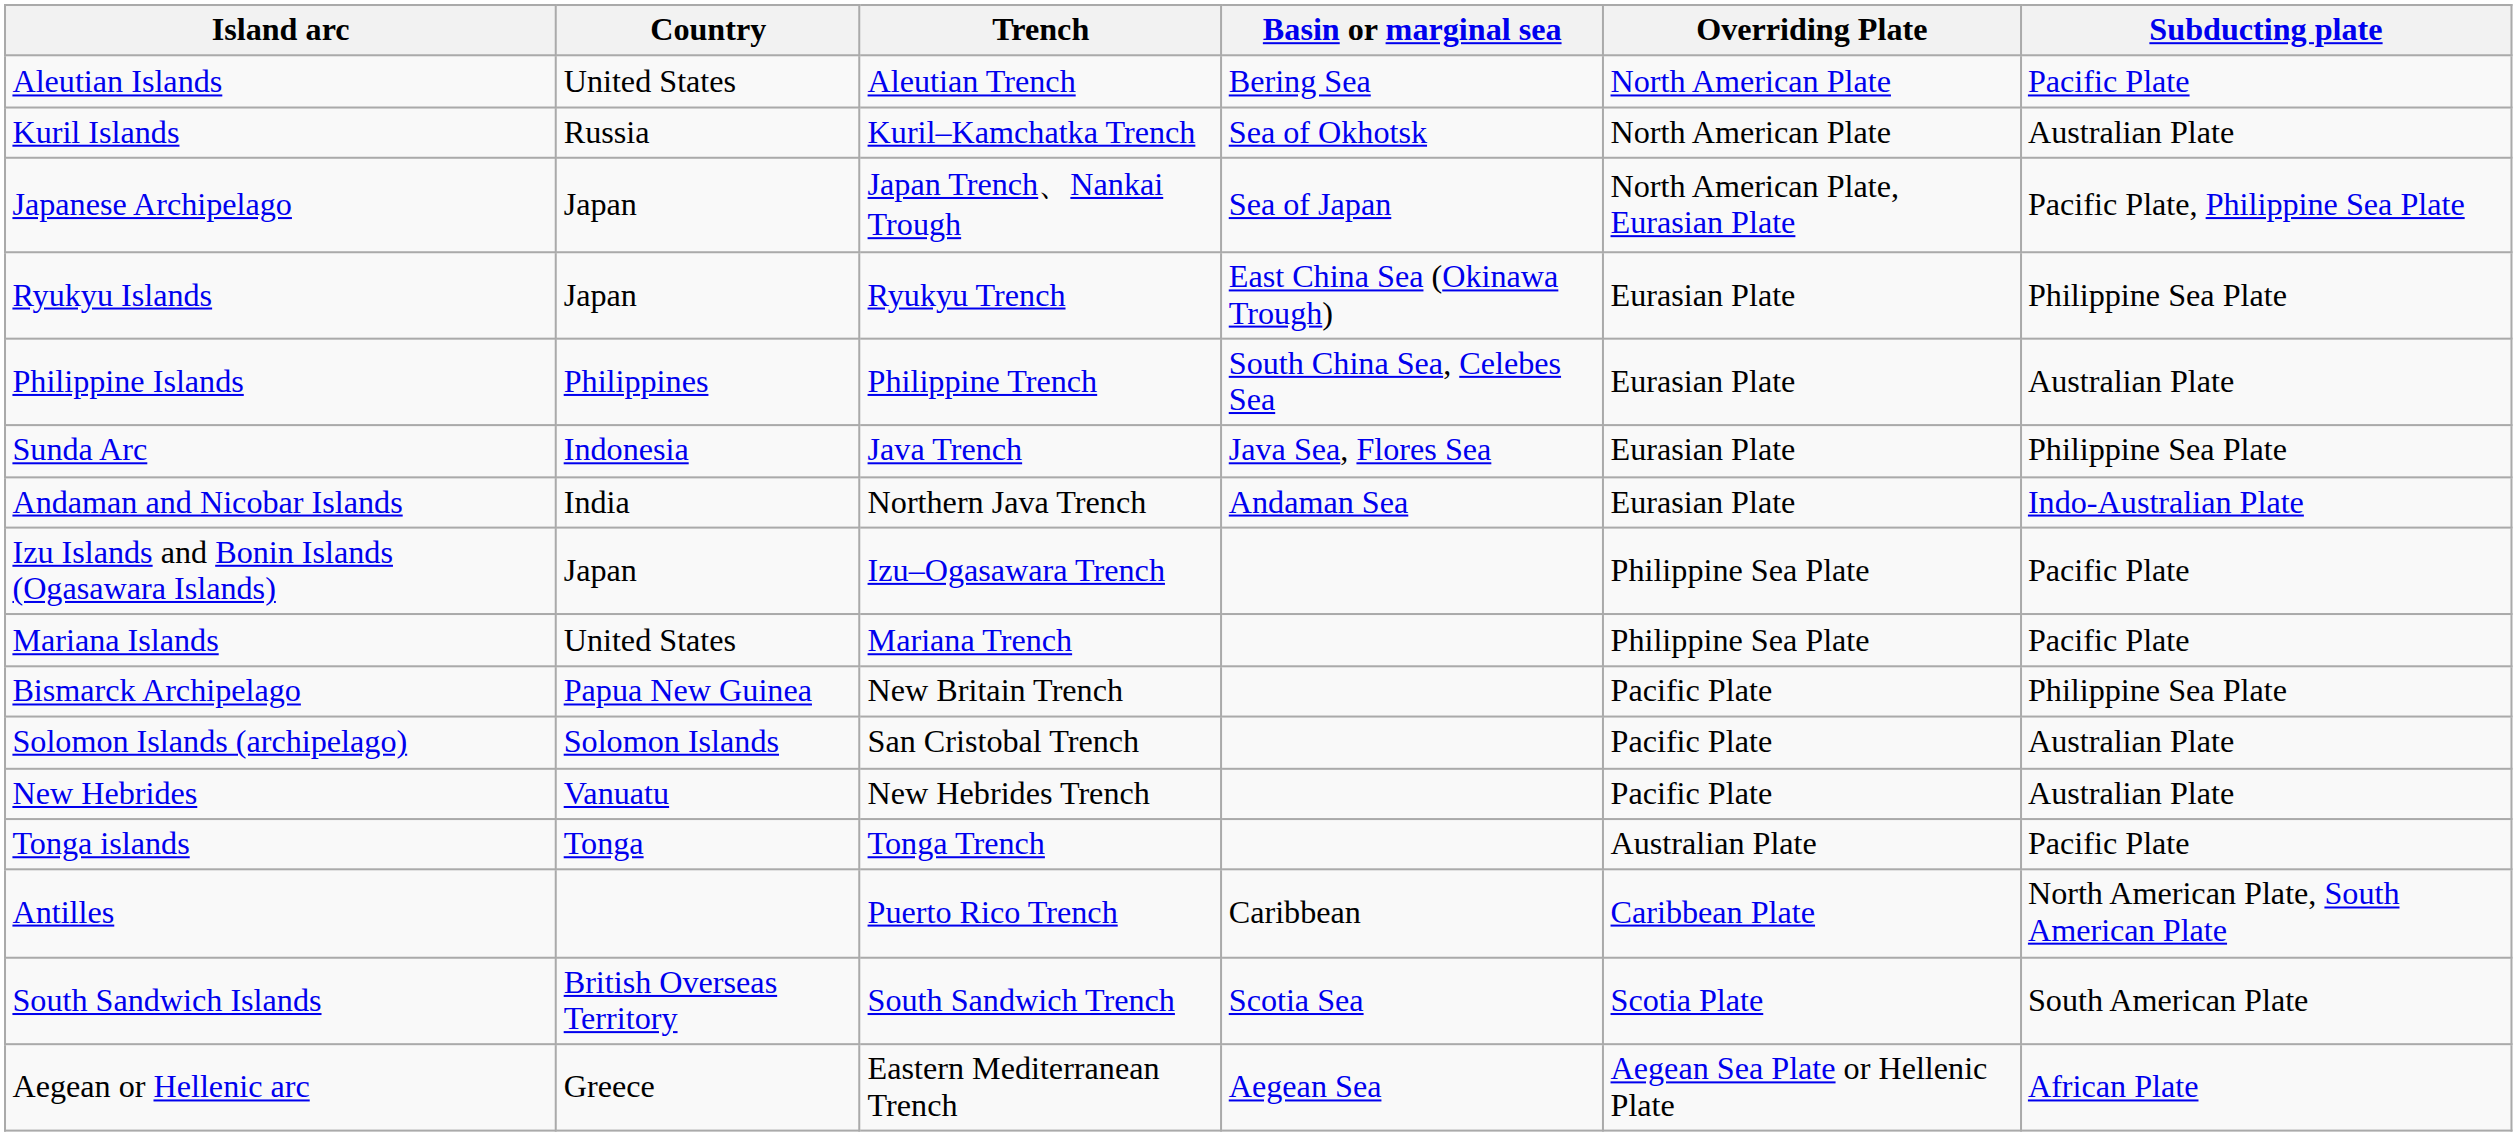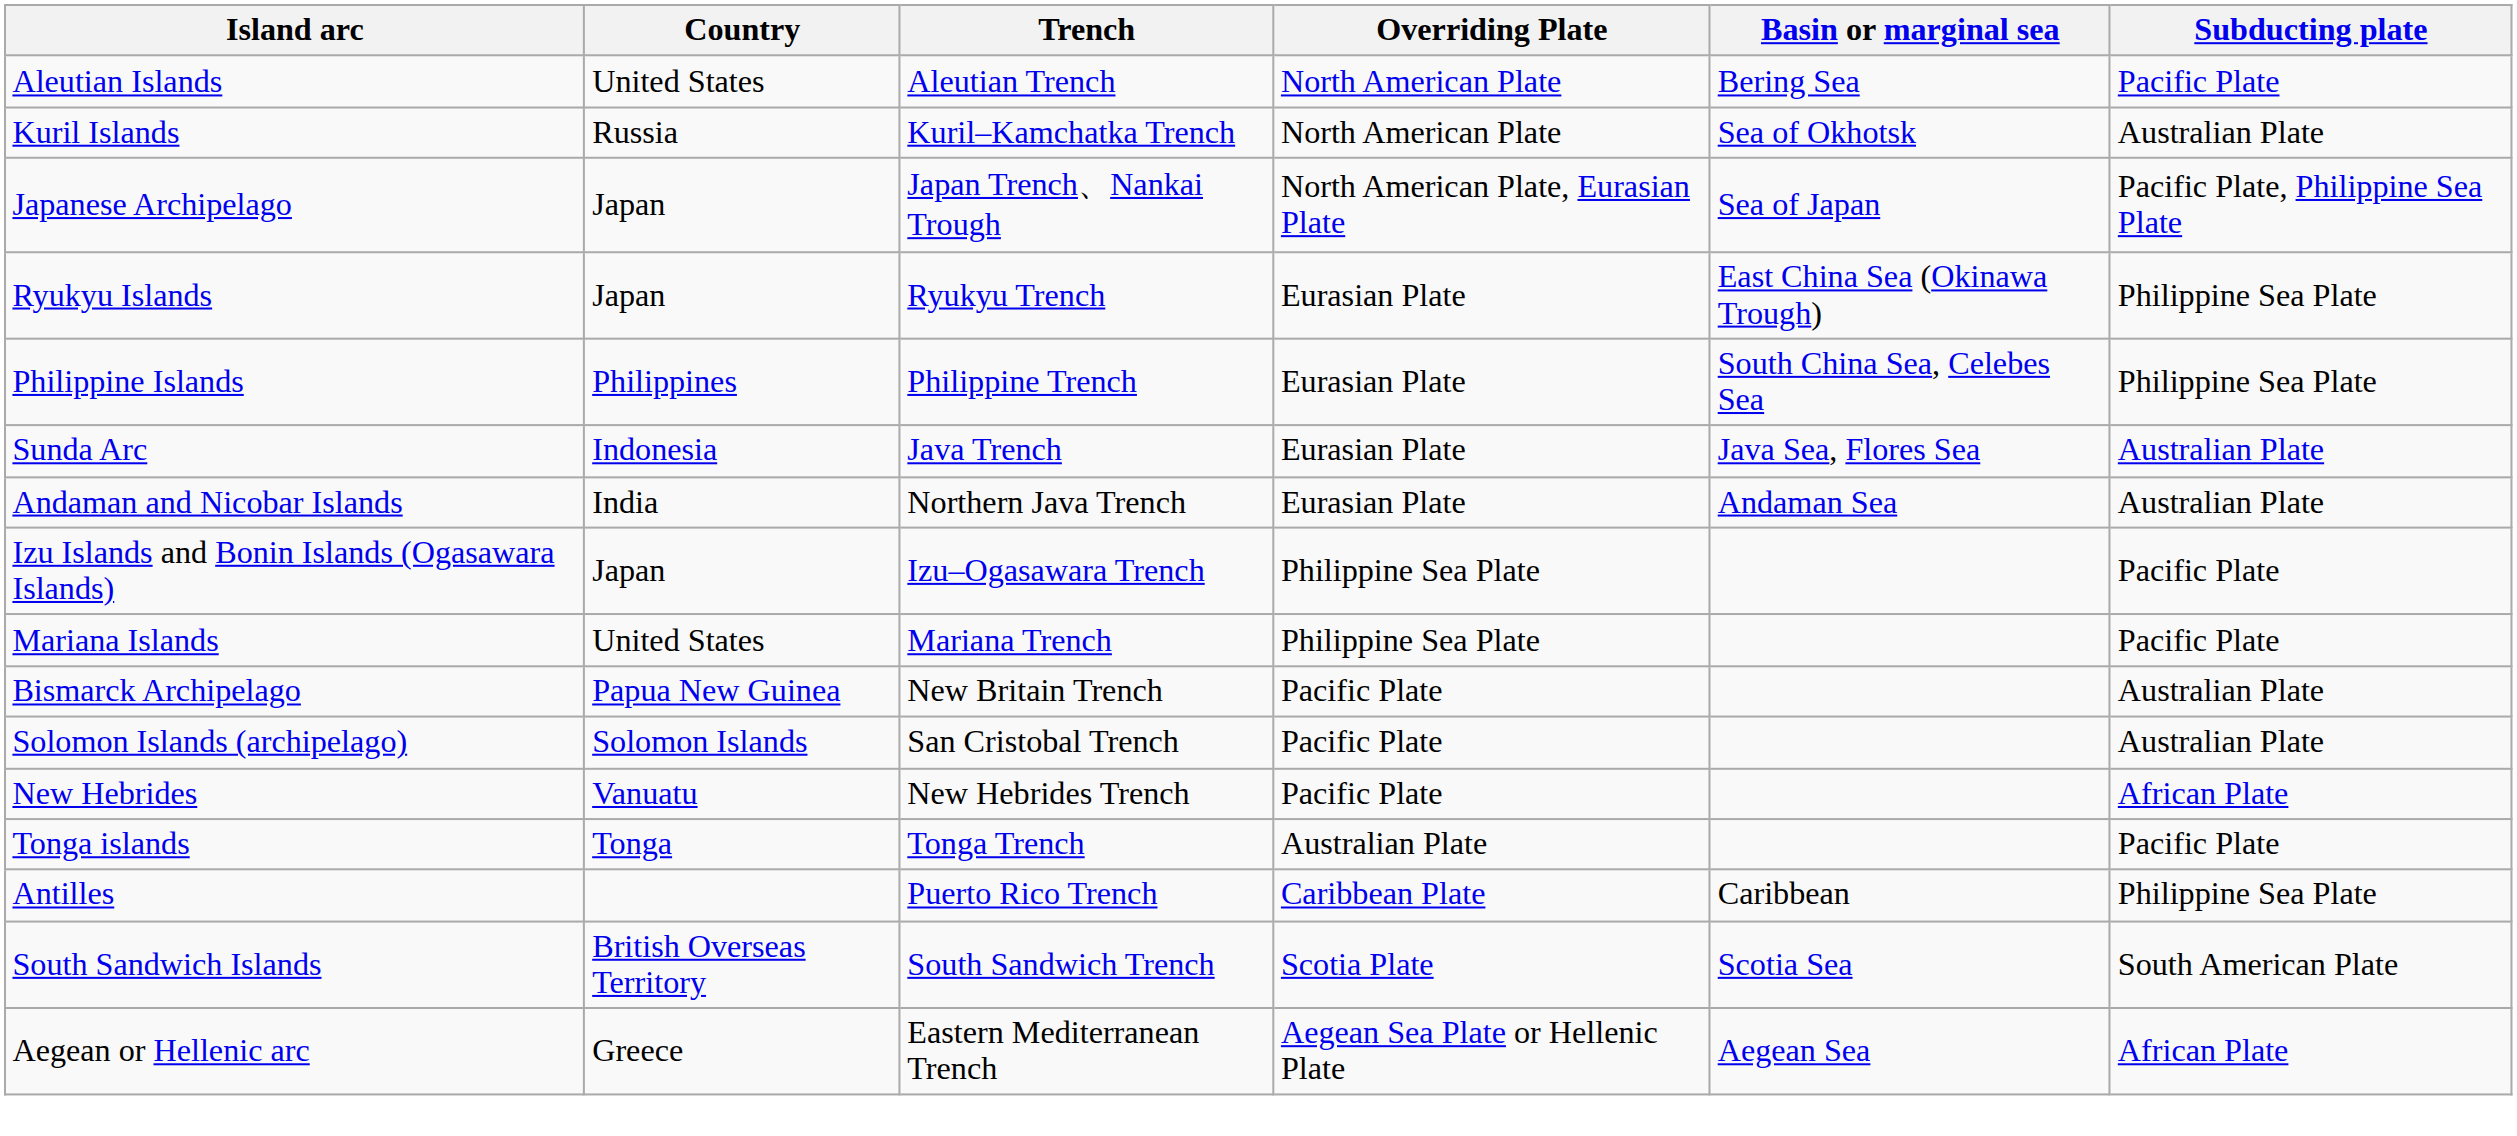 <table class="wikitable">
 <tr>
 <th>Island arc</th>
 <th>Country</th>
 <th>Trench</th>
+<th>Overriding Plate</th>
 <th><a href='#'>Basin</a> or <a href='#'>marginal sea</a></th>
-<th>Overriding Plate</th>
 <th><a href='#'>Subducting plate</a></th>
 </tr>
 <tr>
 <td><a href='#'>Aleutian Islands</a></td>
 <td>United States</td>
 <td><a href='#'>Aleutian Trench</a></td>
+<td><a href='#'>North American Plate</a></td>
 <td><a href='#'>Bering Sea</a></td>
-<td><a href='#'>North American Plate</a></td>
 <td><a href='#'>Pacific Plate</a></td>
 </tr>
 <tr>
 <td><a href='#'>Kuril Islands</a></td>
 <td>Russia</td>
 <td><a href='#'>Kuril–Kamchatka Trench</a></td>
+<td>North American Plate</td>
 <td><a href='#'>Sea of Okhotsk</a></td>
-<td>North American Plate</td>
 <td>Australian Plate</td>
 </tr>
 <tr>
 <td><a href='#'>Japanese Archipelago</a></td>
 <td>Japan</td>
 <td><a href='#'>Japan Trench</a>、<a href='#'>Nankai Trough</a></td>
+<td>North American Plate, <a href='#'>Eurasian Plate</a></td>
 <td><a href='#'>Sea of Japan</a></td>
-<td>North American Plate, <a href='#'>Eurasian Plate</a></td>
 <td>Pacific Plate, <a href='#'>Philippine Sea Plate</a></td>
 </tr>
 <tr>
 <td><a href='#'>Ryukyu Islands</a></td>
 <td>Japan</td>
 <td><a href='#'>Ryukyu Trench</a></td>
+<td>Eurasian Plate</td>
 <td><a href='#'>East China Sea</a> (<a href='#'>Okinawa Trough</a>)</td>
-<td>Eurasian Plate</td>
 <td>Philippine Sea Plate</td>
 </tr>
 <tr>
 <td><a href='#'>Philippine Islands</a></td>
 <td><a href='#'>Philippines</a></td>
 <td><a href='#'>Philippine Trench</a></td>
+<td>Eurasian Plate</td>
 <td><a href='#'>South China Sea</a>, <a href='#'>Celebes Sea</a></td>
-<td>Eurasian Plate</td>
-<td>Australian Plate</td>
+<td>Philippine Sea Plate</td>
 </tr>
 <tr>
 <td><a href='#'>Sunda Arc</a></td>
 <td><a href='#'>Indonesia</a></td>
 <td><a href='#'>Java Trench</a></td>
+<td>Eurasian Plate</td>
 <td><a href='#'>Java Sea</a>, <a href='#'>Flores Sea</a></td>
-<td>Eurasian Plate</td>
-<td>Philippine Sea Plate</td>
+<td><a href='#'>Australian Plate</a></td>
 </tr>
 <tr>
 <td><a href='#'>Andaman and Nicobar Islands</a></td>
 <td>India</td>
 <td>Northern Java Trench</td>
+<td>Eurasian Plate</td>
 <td><a href='#'>Andaman Sea</a></td>
-<td>Eurasian Plate</td>
-<td><a href='#'>Indo-Australian Plate</a></td>
+<td>Australian Plate</td>
 </tr>
 <tr>
 <td><a href='#'>Izu Islands</a> and <a href='#'>Bonin Islands (Ogasawara Islands)</a></td>
 <td>Japan</td>
 <td><a href='#'>Izu–Ogasawara Trench</a></td>
+<td>Philippine Sea Plate</td>
 <td></td>
-<td>Philippine Sea Plate</td>
 <td>Pacific Plate</td>
 </tr>
 <tr>
 <td><a href='#'>Mariana Islands</a></td>
 <td>United States</td>
 <td><a href='#'>Mariana Trench</a></td>
+<td>Philippine Sea Plate</td>
 <td></td>
-<td>Philippine Sea Plate</td>
 <td>Pacific Plate</td>
 </tr>
 <tr>
 <td><a href='#'>Bismarck Archipelago</a></td>
 <td><a href='#'>Papua New Guinea</a></td>
 <td>New Britain Trench</td>
+<td>Pacific Plate</td>
 <td></td>
-<td>Pacific Plate</td>
-<td>Philippine Sea Plate</td>
+<td>Australian Plate</td>
 </tr>
 <tr>
 <td><a href='#'>Solomon Islands (archipelago)</a></td>
 <td><a href='#'>Solomon Islands</a></td>
 <td>San Cristobal Trench</td>
+<td>Pacific Plate</td>
 <td></td>
-<td>Pacific Plate</td>
 <td>Australian Plate</td>
 </tr>
 <tr>
 <td><a href='#'>New Hebrides</a></td>
 <td><a href='#'>Vanuatu</a></td>
 <td>New Hebrides Trench</td>
+<td>Pacific Plate</td>
 <td></td>
-<td>Pacific Plate</td>
-<td>Australian Plate</td>
+<td><a href='#'>African Plate</a></td>
 </tr>
 <tr>
 <td><a href='#'>Tonga islands</a></td>
 <td><a href='#'>Tonga</a></td>
 <td><a href='#'>Tonga Trench</a></td>
+<td>Australian Plate</td>
 <td></td>
-<td>Australian Plate</td>
 <td>Pacific Plate</td>
 </tr>
 <tr>
 <td><a href='#'>Antilles</a></td>
 <td></td>
 <td><a href='#'>Puerto Rico Trench</a></td>
+<td><a href='#'>Caribbean Plate</a></td>
 <td>Caribbean</td>
-<td><a href='#'>Caribbean Plate</a></td>
-<td>North American Plate, <a href='#'>South American Plate</a></td>
+<td>Philippine Sea Plate</td>
 </tr>
 <tr>
 <td><a href='#'>South Sandwich Islands</a></td>
 <td><a href='#'>British Overseas Territory</a></td>
 <td><a href='#'>South Sandwich Trench</a></td>
+<td><a href='#'>Scotia Plate</a></td>
 <td><a href='#'>Scotia Sea</a></td>
-<td><a href='#'>Scotia Plate</a></td>
 <td>South American Plate</td>
 </tr>
 <tr>
 <td>Aegean or <a href='#'>Hellenic arc</a></td>
 <td>Greece</td>
 <td>Eastern Mediterranean Trench</td>
+<td><a href='#'>Aegean Sea Plate</a> or Hellenic Plate</td>
 <td><a href='#'>Aegean Sea</a></td>
-<td><a href='#'>Aegean Sea Plate</a> or Hellenic Plate</td>
 <td><a href='#'>African Plate</a></td>
 </tr>
 </table>
